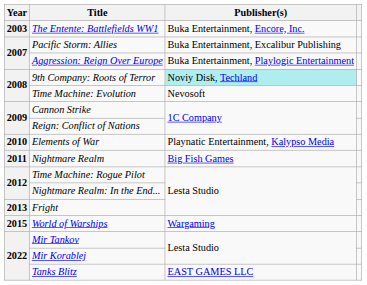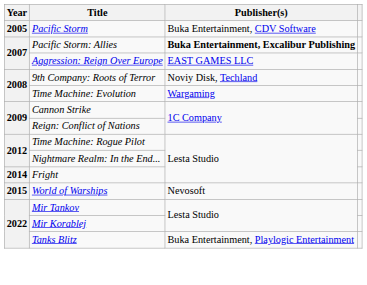 <table class="wikitable sortable plainrowheaders">
 <tr>
 <th scope="col">Year</th>
 <th scope="col">Title</th>
 <th scope="col">Publisher(s)</th>
 <th scope="col"></th>
 </tr>
 <tr>
-<th scope="row">2003</th>
-<td><em><a href='#'>The Entente: Battlefields WW1</a></em></td>
-<td>Buka Entertainment, <a href='#'>Encore, Inc.</a></td>
+<th scope="row">2005</th>
+<td><em><a href='#'>Pacific Storm</a></em></td>
+<td>Buka Entertainment, <a href='#'>CDV Software</a></td>
 <td></td>
 </tr>
 <tr>
 <th scope="row" rowspan="2">2007</th>
 <td><em>Pacific Storm: Allies</em></td>
-<td>Buka Entertainment, Excalibur Publishing</td>
+<td><strong>Buka Entertainment, Excalibur Publishing</strong></td>
 <td></td>
 </tr>
 <tr>
 <td><em><a href='#'>Aggression: Reign Over Europe</a></em></td>
-<td>Buka Entertainment, <a href='#'>Playlogic Entertainment</a></td>
+<td><a href='#'>EAST GAMES LLC</a></td>
 <td></td>
 </tr>
 <tr>
 <th scope="row" rowspan="2">2008</th>
 <td><em>9th Company: Roots of Terror</em></td>
-<td style="background: paleturquoise;">Noviy Disk, <a href='#'>Techland</a></td>
+<td>Noviy Disk, <a href='#'>Techland</a></td>
 <td></td>
 </tr>
 <tr>
 <td><em>Time Machine: Evolution</em></td>
-<td>Nevosoft</td>
+<td><a href='#'>Wargaming</a></td>
 <td></td>
 </tr>
 <tr>
 <th scope="row" rowspan="2">2009</th>
 <td><em>Cannon Strike</em></td>
 <td rowspan="2"><a href='#'>1C Company</a></td>
 <td></td>
 </tr>
 <tr>
 <td><em>Reign: Conflict of Nations</em></td>
 <td></td>
 </tr>
 <tr>
-<th scope="row">2010</th>
-<td><em>Elements of War</em></td>
-<td>Playnatic Entertainment, <a href='#'>Kalypso Media</a></td>
-<td></td>
-</tr>
-<tr>
-<th scope="row">2011</th>
-<td><em>Nightmare Realm</em></td>
-<td><a href='#'>Big Fish Games</a></td>
-<td></td>
-</tr>
-<tr>
 <th scope="row" rowspan="2">2012</th>
 <td><em>Time Machine: Rogue Pilot</em></td>
 <td rowspan="3">Lesta Studio</td>
 <td></td>
 </tr>
 <tr>
 <td><em>Nightmare Realm: In the End...</em></td>
 <td></td>
 </tr>
 <tr>
-<th scope="row">2013</th>
+<th scope="row">2014</th>
 <td><em>Fright</em></td>
 <td></td>
 </tr>
 <tr>
 <th scope="row">2015</th>
 <td><em><a href='#'>World of Warships</a></em></td>
-<td><a href='#'>Wargaming</a></td>
+<td>Nevosoft</td>
 <td></td>
 </tr>
 <tr>
 <th scope="row" rowspan="3">2022</th>
 <td><em><a href='#'>Mir Tankov</a></em></td>
 <td rowspan="2">Lesta Studio</td>
 <td></td>
 </tr>
 <tr>
 <td><em><a href='#'>Mir Korablej</a></em></td>
 <td></td>
 </tr>
 <tr>
 <td><em><a href='#'>Tanks Blitz</a></em></td>
-<td><a href='#'>EAST GAMES LLC</a></td>
+<td>Buka Entertainment, <a href='#'>Playlogic Entertainment</a></td>
 <td></td>
 </tr>
 </table>
